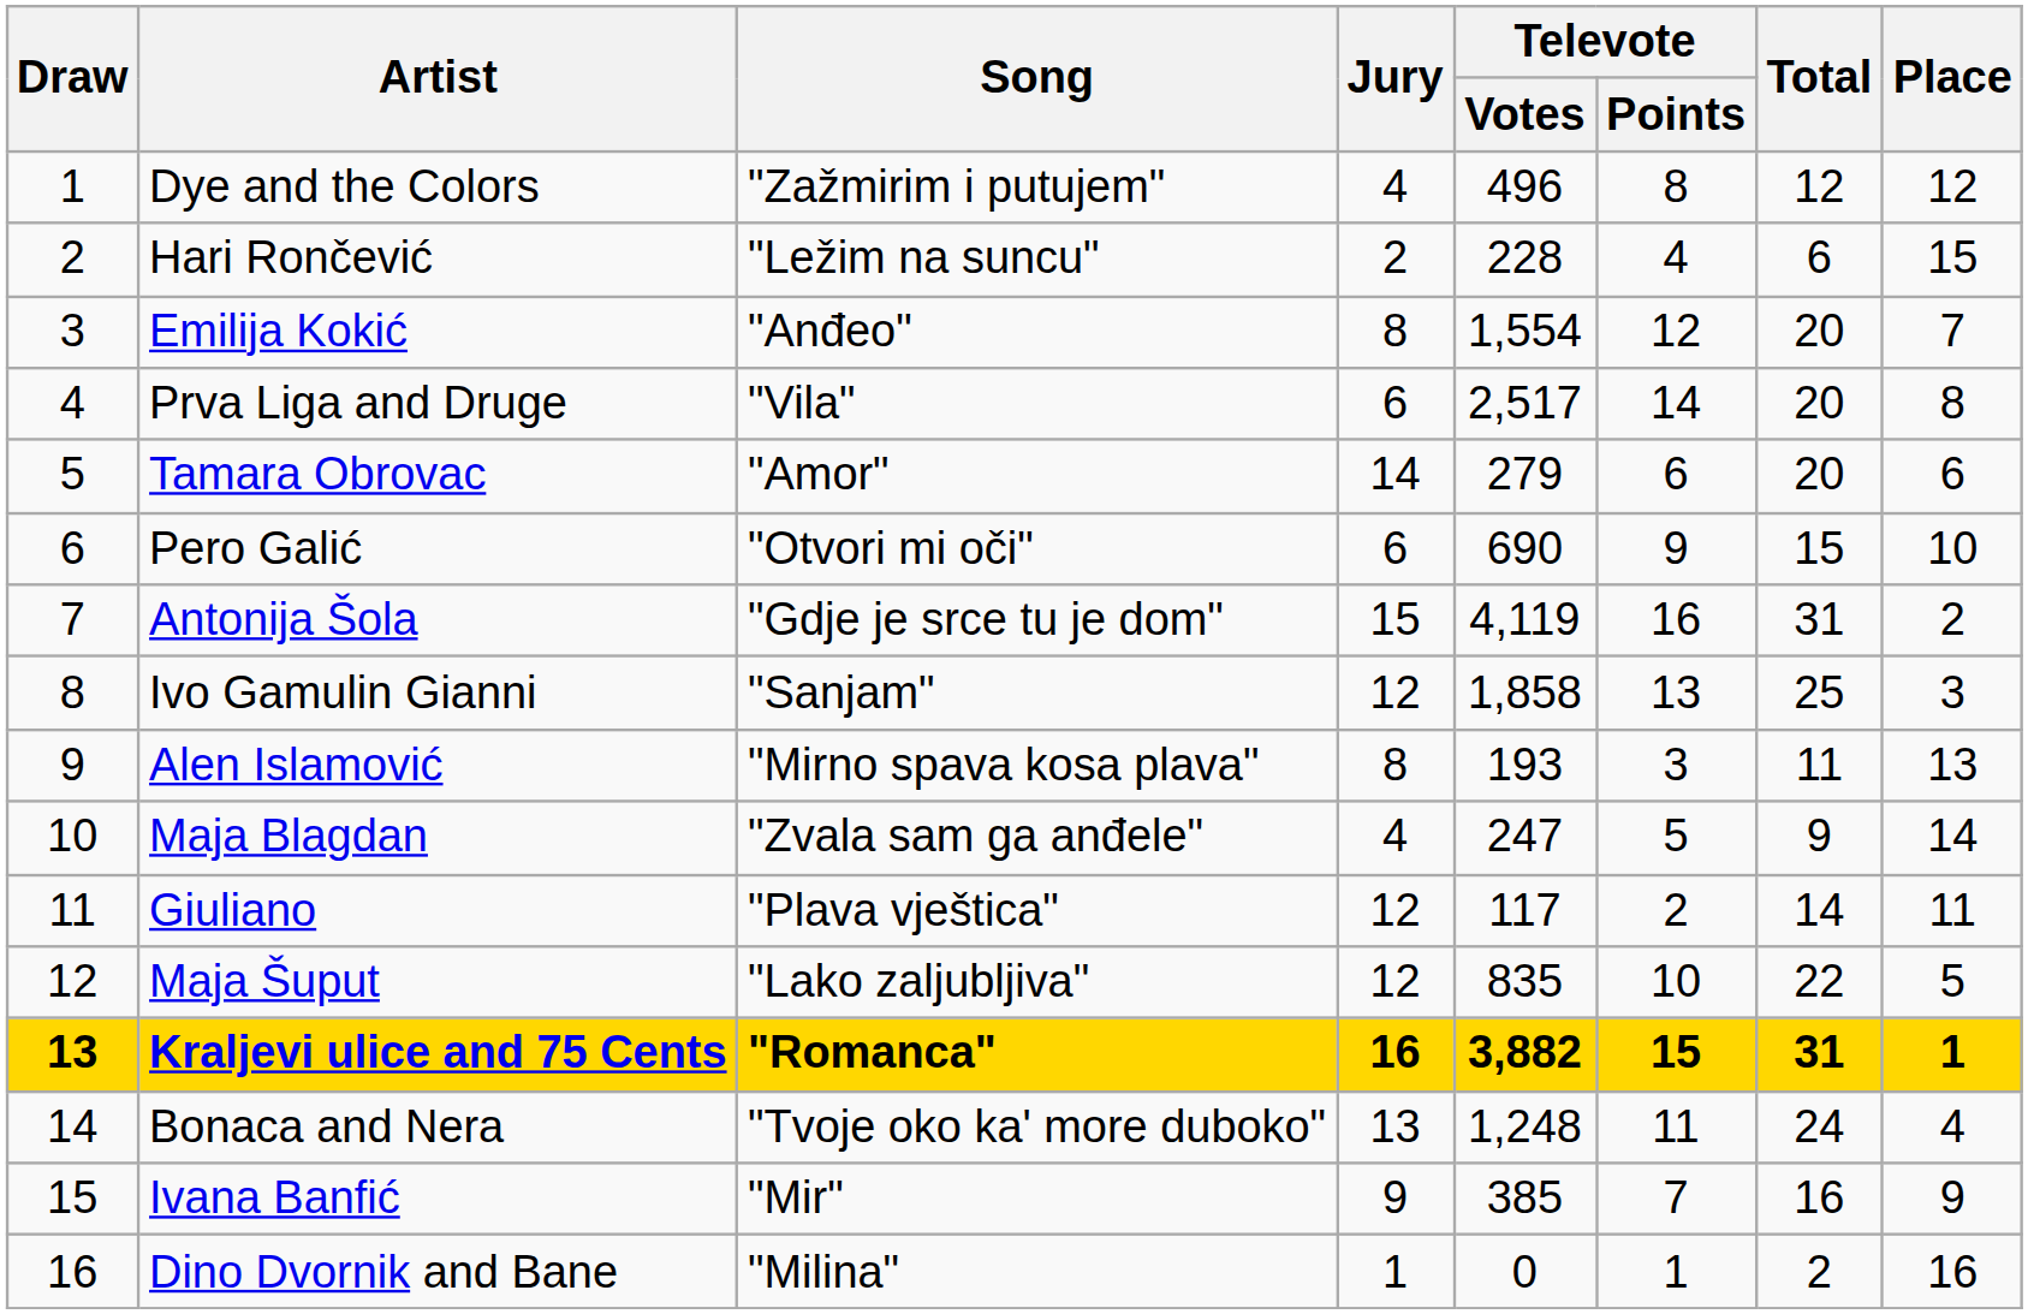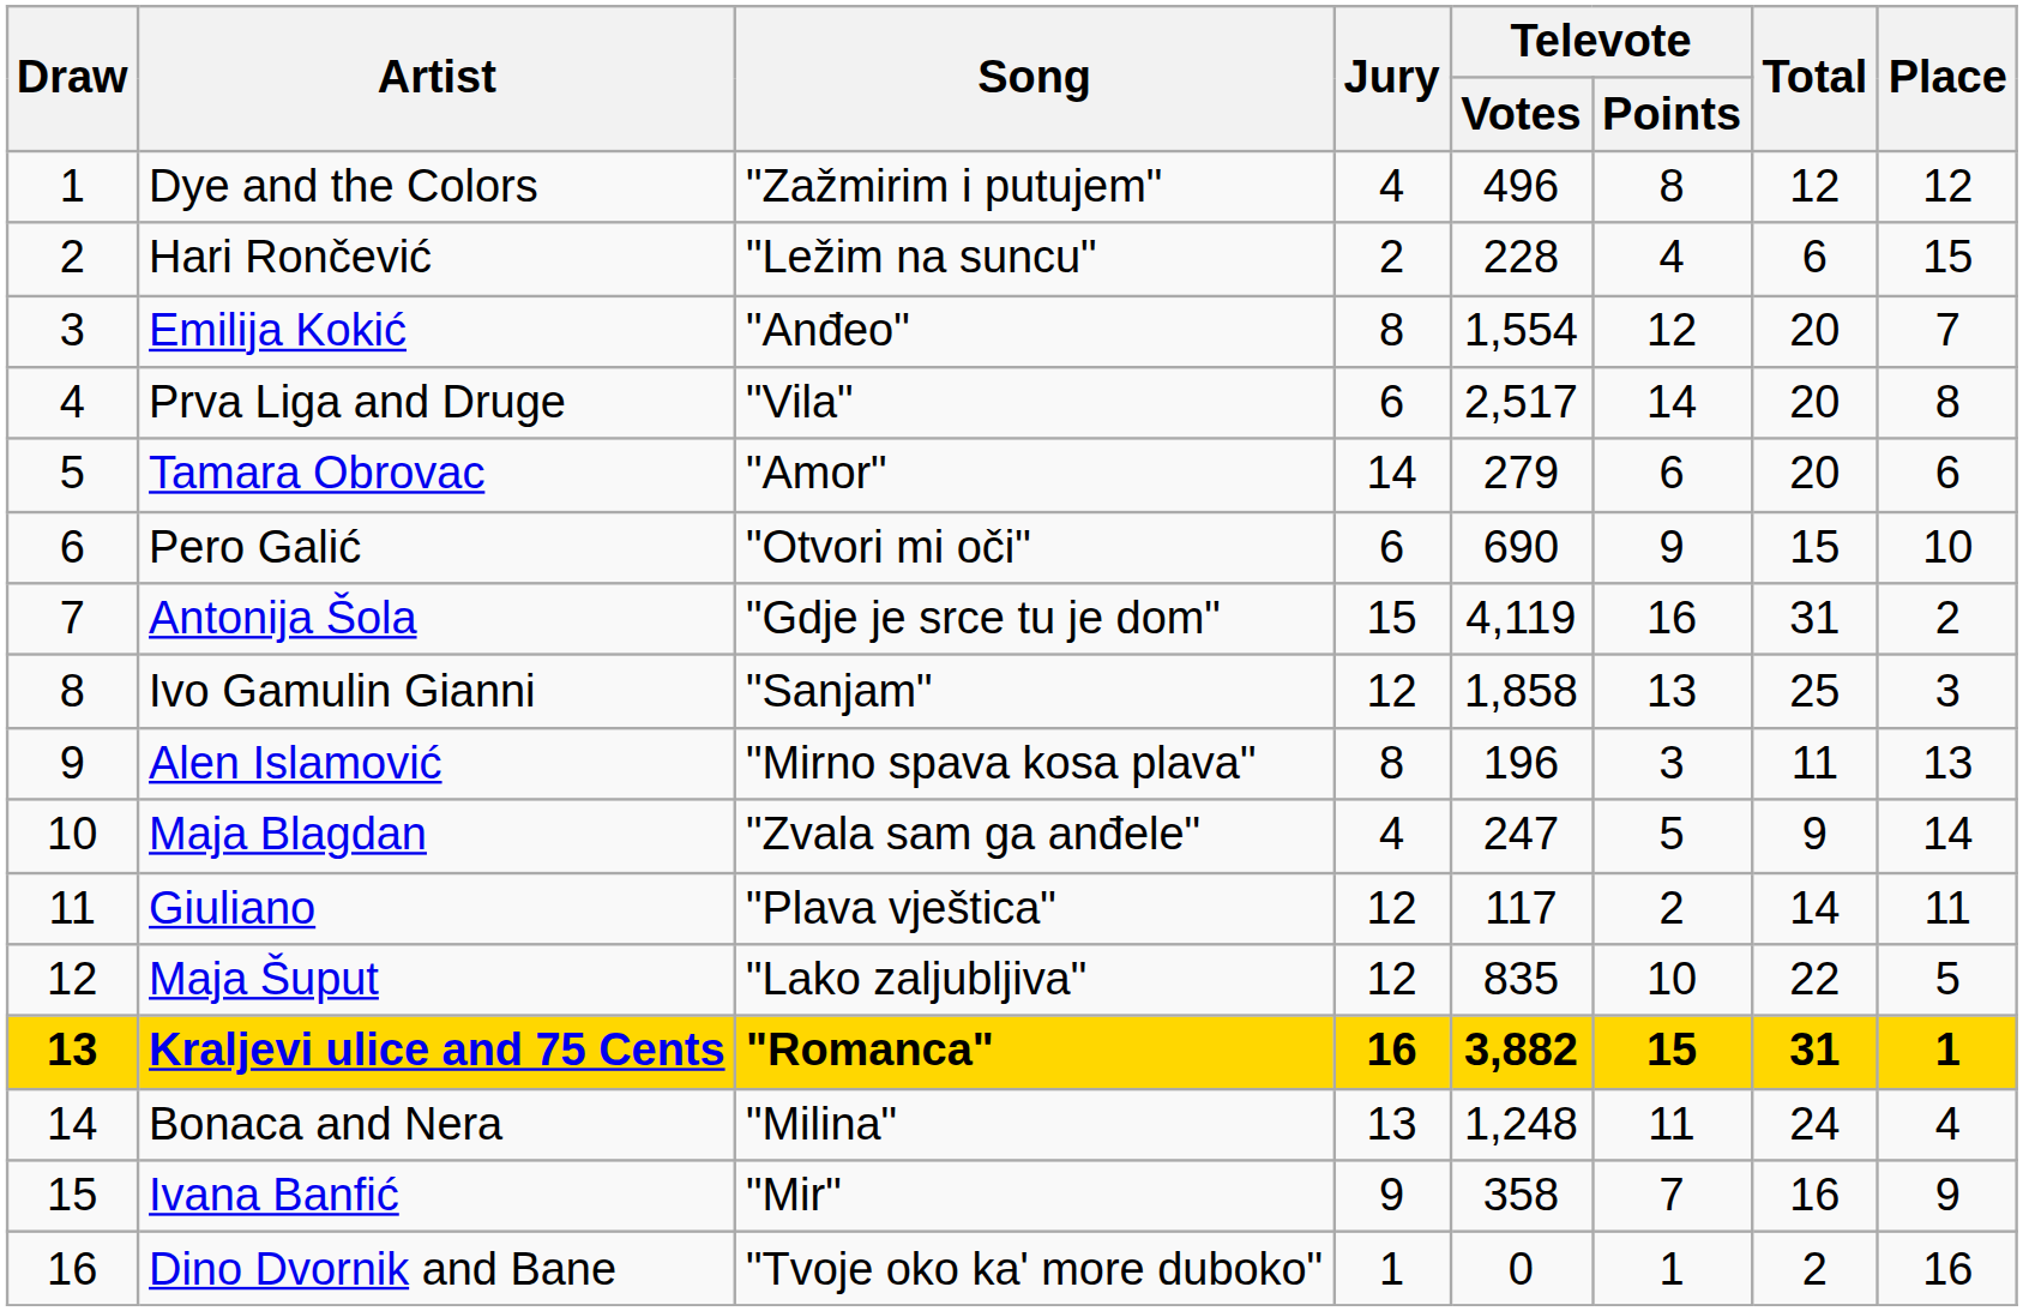 <table class="sortable wikitable" style="margin: 1em auto 1em auto; text-align:center;">
 <tr>
 <th rowspan="2">Draw</th>
 <th rowspan="2">Artist</th>
 <th rowspan="2">Song</th>
 <th rowspan="2">Jury</th>
 <th colspan="2">Televote</th>
 <th rowspan="2">Total</th>
 <th rowspan="2">Place</th>
 </tr>
 <tr>
 <th>Votes</th>
 <th>Points</th>
 </tr>
 <tr>
 <td>1</td>
 <td align="left">Dye and the Colors</td>
 <td align="left">"Zažmirim i putujem"</td>
 <td>4</td>
 <td>496</td>
 <td>8</td>
 <td>12</td>
 <td>12</td>
 </tr>
 <tr>
 <td>2</td>
 <td align="left">Hari Rončević</td>
 <td align="left">"Ležim na suncu"</td>
 <td>2</td>
 <td>228</td>
 <td>4</td>
 <td>6</td>
 <td>15</td>
 </tr>
 <tr>
 <td>3</td>
 <td align="left"><a href='#'>Emilija Kokić</a></td>
 <td align="left">"Anđeo"</td>
 <td>8</td>
 <td>1,554</td>
 <td>12</td>
 <td>20</td>
 <td>7</td>
 </tr>
 <tr>
 <td>4</td>
 <td align="left">Prva Liga and Druge</td>
 <td align="left">"Vila"</td>
 <td>6</td>
 <td>2,517</td>
 <td>14</td>
 <td>20</td>
 <td>8</td>
 </tr>
 <tr>
 <td>5</td>
 <td align="left"><a href='#'>Tamara Obrovac</a></td>
 <td align="left">"Amor"</td>
 <td>14</td>
 <td>279</td>
 <td>6</td>
 <td>20</td>
 <td>6</td>
 </tr>
 <tr>
 <td>6</td>
 <td align="left">Pero Galić</td>
 <td align="left">"Otvori mi oči"</td>
 <td>6</td>
 <td>690</td>
 <td>9</td>
 <td>15</td>
 <td>10</td>
 </tr>
 <tr>
 <td>7</td>
 <td align="left"><a href='#'>Antonija Šola</a></td>
 <td align="left">"Gdje je srce tu je dom"</td>
 <td>15</td>
 <td>4,119</td>
 <td>16</td>
 <td>31</td>
 <td>2</td>
 </tr>
 <tr>
 <td>8</td>
 <td align="left">Ivo Gamulin Gianni</td>
 <td align="left">"Sanjam"</td>
 <td>12</td>
 <td>1,858</td>
 <td>13</td>
 <td>25</td>
 <td>3</td>
 </tr>
 <tr>
 <td>9</td>
 <td align="left"><a href='#'>Alen Islamović</a></td>
 <td align="left">"Mirno spava kosa plava"</td>
 <td>8</td>
-<td>193</td>
+<td>196</td>
 <td>3</td>
 <td>11</td>
 <td>13</td>
 </tr>
 <tr>
 <td>10</td>
 <td align="left"><a href='#'>Maja Blagdan</a></td>
 <td align="left">"Zvala sam ga anđele"</td>
 <td>4</td>
 <td>247</td>
 <td>5</td>
 <td>9</td>
 <td>14</td>
 </tr>
 <tr>
 <td>11</td>
 <td align="left"><a href='#'>Giuliano</a></td>
 <td align="left">"Plava vještica"</td>
 <td>12</td>
 <td>117</td>
 <td>2</td>
 <td>14</td>
 <td>11</td>
 </tr>
 <tr>
 <td>12</td>
 <td align="left"><a href='#'>Maja Šuput</a></td>
 <td align="left">"Lako zaljubljiva"</td>
 <td>12</td>
 <td>835</td>
 <td>10</td>
 <td>22</td>
 <td>5</td>
 </tr>
 <tr style="font-weight:bold; background:gold;">
 <td>13</td>
 <td align="left"><a href='#'>Kraljevi ulice and 75 Cents</a></td>
 <td align="left">"Romanca"</td>
 <td>16</td>
 <td>3,882</td>
 <td>15</td>
 <td>31</td>
 <td>1</td>
 </tr>
 <tr>
 <td>14</td>
 <td align="left">Bonaca and Nera</td>
-<td align="left">"Tvoje oko ka' more duboko"</td>
+<td align="left">"Milina"</td>
 <td>13</td>
 <td>1,248</td>
 <td>11</td>
 <td>24</td>
 <td>4</td>
 </tr>
 <tr>
 <td>15</td>
 <td align="left"><a href='#'>Ivana Banfić</a></td>
 <td align="left">"Mir"</td>
 <td>9</td>
-<td>385</td>
+<td>358</td>
 <td>7</td>
 <td>16</td>
 <td>9</td>
 </tr>
 <tr>
 <td>16</td>
 <td align="left"><a href='#'>Dino Dvornik</a> and Bane</td>
-<td align="left">"Milina"</td>
+<td align="left">"Tvoje oko ka' more duboko"</td>
 <td>1</td>
 <td>0</td>
 <td>1</td>
 <td>2</td>
 <td>16</td>
 </tr>
 </table>
